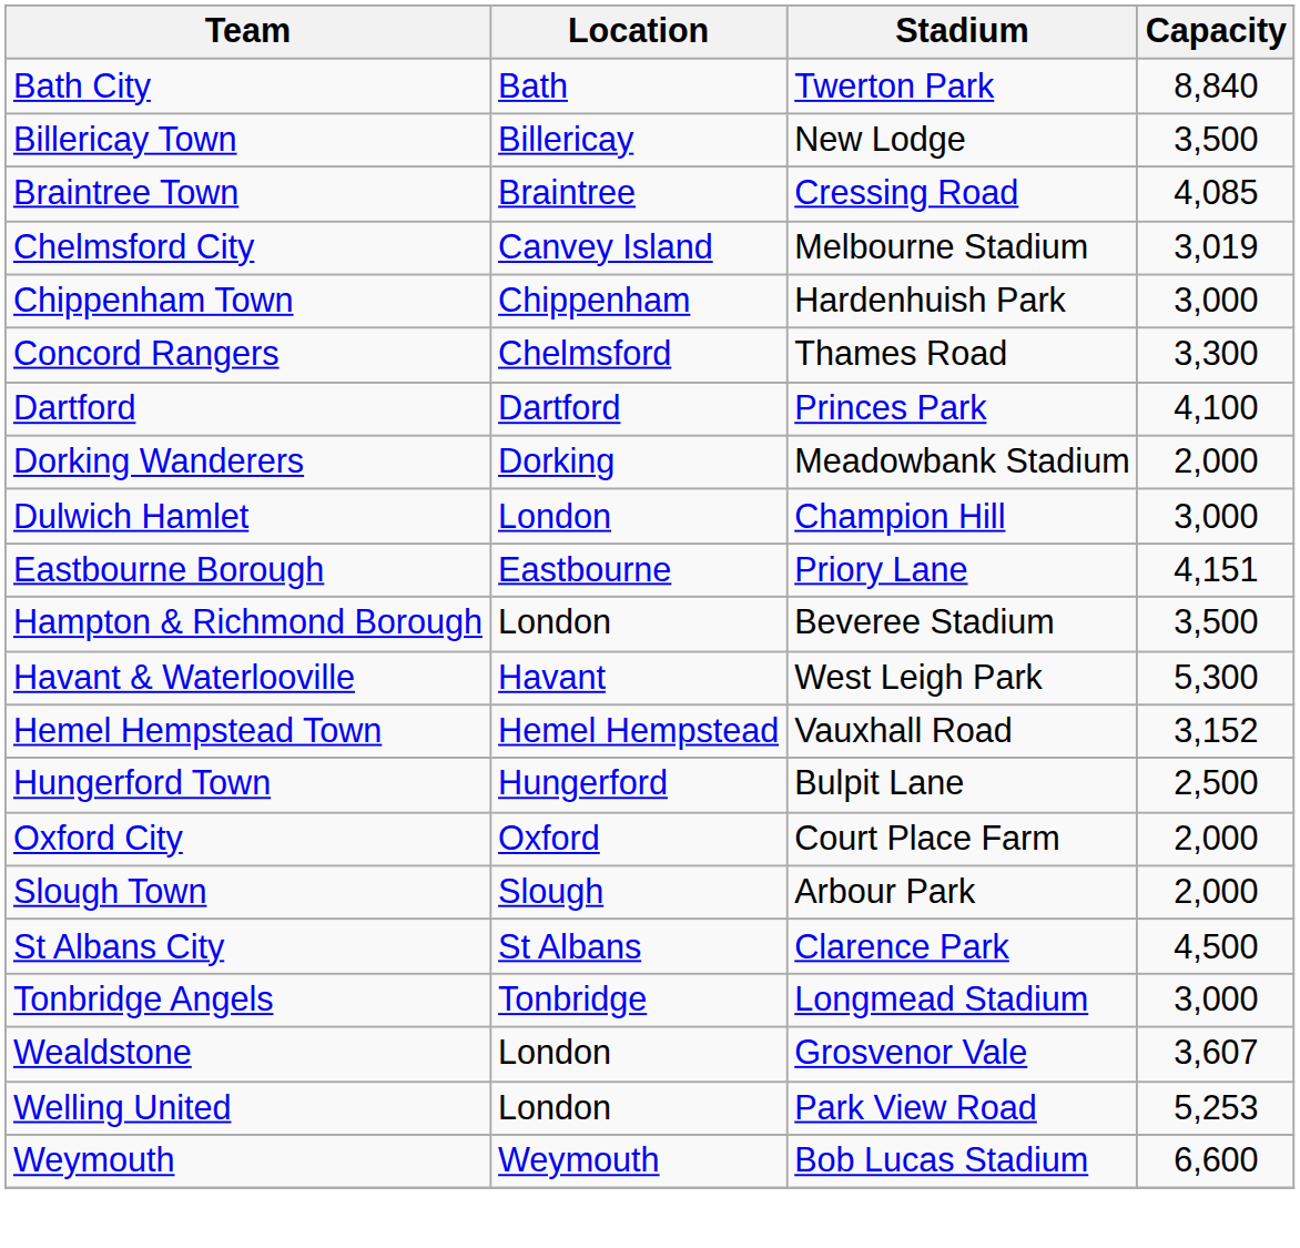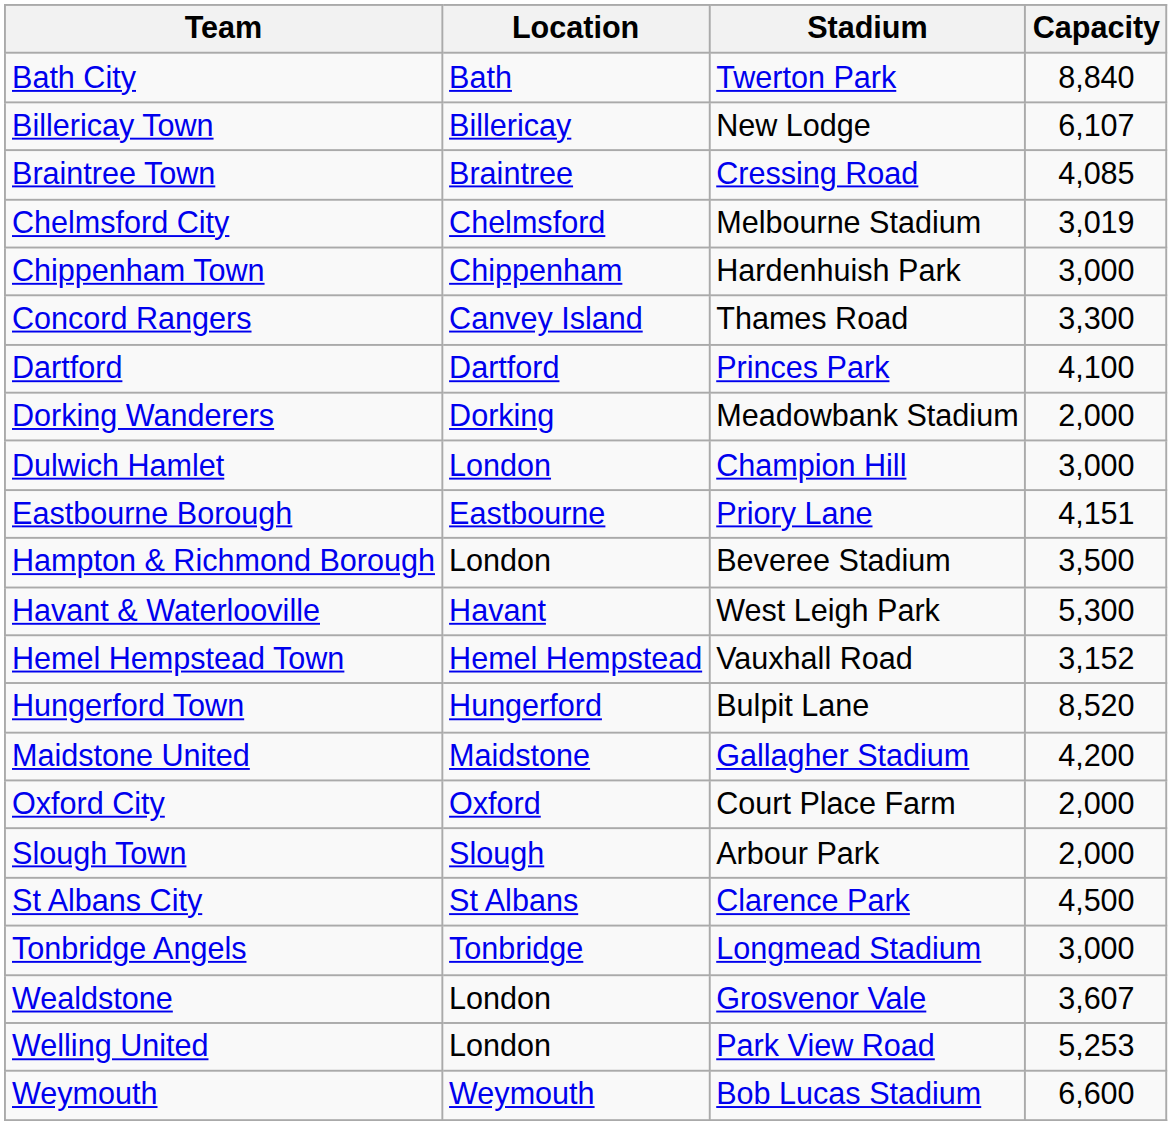 <table class="wikitable sortable">
 <tr>
 <th>Team</th>
 <th>Location</th>
 <th>Stadium</th>
 <th>Capacity</th>
 </tr>
 <tr>
 <td><a href='#'>Bath City</a></td>
 <td><a href='#'>Bath</a> </td>
 <td><a href='#'>Twerton Park</a></td>
 <td align="center">8,840</td>
 </tr>
 <tr>
 <td><a href='#'>Billericay Town</a></td>
 <td><a href='#'>Billericay</a></td>
 <td>New Lodge</td>
-<td align="center">3,500</td>
+<td align="center">6,107</td>
 </tr>
 <tr>
 <td><a href='#'>Braintree Town</a></td>
 <td><a href='#'>Braintree</a></td>
 <td><a href='#'>Cressing Road</a></td>
 <td align="center">4,085</td>
 </tr>
 <tr>
 <td><a href='#'>Chelmsford City</a></td>
-<td><a href='#'>Canvey Island</a></td>
+<td><a href='#'>Chelmsford</a></td>
 <td>Melbourne Stadium</td>
 <td align="center">3,019</td>
 </tr>
 <tr>
 <td><a href='#'>Chippenham Town</a></td>
 <td><a href='#'>Chippenham</a></td>
 <td>Hardenhuish Park</td>
 <td align="center">3,000</td>
 </tr>
 <tr>
 <td><a href='#'>Concord Rangers</a></td>
-<td><a href='#'>Chelmsford</a></td>
+<td><a href='#'>Canvey Island</a></td>
 <td>Thames Road</td>
 <td align="center">3,300</td>
 </tr>
 <tr>
 <td><a href='#'>Dartford</a></td>
 <td><a href='#'>Dartford</a></td>
 <td><a href='#'>Princes Park</a></td>
 <td align="center">4,100</td>
 </tr>
 <tr>
 <td><a href='#'>Dorking Wanderers</a></td>
 <td><a href='#'>Dorking</a></td>
 <td>Meadowbank Stadium</td>
 <td align="center">2,000</td>
 </tr>
 <tr>
 <td><a href='#'>Dulwich Hamlet</a></td>
 <td><a href='#'>London</a> </td>
 <td><a href='#'>Champion Hill</a></td>
 <td align="center">3,000</td>
 </tr>
 <tr>
 <td><a href='#'>Eastbourne Borough</a></td>
 <td><a href='#'>Eastbourne</a></td>
 <td><a href='#'>Priory Lane</a></td>
 <td align="center">4,151</td>
 </tr>
 <tr>
 <td><a href='#'>Hampton & Richmond Borough</a></td>
 <td>London </td>
 <td>Beveree Stadium</td>
 <td align="center">3,500</td>
 </tr>
 <tr>
 <td><a href='#'>Havant & Waterlooville</a></td>
 <td><a href='#'>Havant</a></td>
 <td>West Leigh Park</td>
 <td align="center">5,300</td>
 </tr>
 <tr>
 <td><a href='#'>Hemel Hempstead Town</a></td>
 <td><a href='#'>Hemel Hempstead</a></td>
 <td>Vauxhall Road</td>
 <td align="center">3,152</td>
 </tr>
 <tr>
 <td><a href='#'>Hungerford Town</a></td>
 <td><a href='#'>Hungerford</a></td>
 <td>Bulpit Lane</td>
-<td align="center">2,500</td>
+<td align="center">8,520</td>
+</tr>
+<tr>
+<td><a href='#'>Maidstone United</a></td>
+<td><a href='#'>Maidstone</a></td>
+<td><a href='#'>Gallagher Stadium</a></td>
+<td align="center">4,200</td>
 </tr>
 <tr>
 <td><a href='#'>Oxford City</a></td>
 <td><a href='#'>Oxford</a> </td>
 <td>Court Place Farm</td>
 <td align="center">2,000</td>
 </tr>
 <tr>
 <td><a href='#'>Slough Town</a></td>
 <td><a href='#'>Slough</a></td>
 <td>Arbour Park</td>
 <td align="center">2,000</td>
 </tr>
 <tr>
 <td><a href='#'>St Albans City</a></td>
 <td><a href='#'>St Albans</a></td>
 <td><a href='#'>Clarence Park</a></td>
 <td align="center">4,500</td>
 </tr>
 <tr>
 <td><a href='#'>Tonbridge Angels</a></td>
 <td><a href='#'>Tonbridge</a></td>
 <td><a href='#'>Longmead Stadium</a></td>
 <td align="center">3,000</td>
 </tr>
 <tr>
 <td><a href='#'>Wealdstone</a></td>
 <td>London </td>
 <td><a href='#'>Grosvenor Vale</a></td>
 <td align="center">3,607</td>
 </tr>
 <tr>
 <td><a href='#'>Welling United</a></td>
 <td>London </td>
 <td><a href='#'>Park View Road</a></td>
 <td align="center">5,253</td>
 </tr>
 <tr>
 <td><a href='#'>Weymouth</a></td>
 <td><a href='#'>Weymouth</a></td>
 <td><a href='#'>Bob Lucas Stadium</a></td>
 <td align="center">6,600</td>
 </tr>
 <tr>
 </tr>
 </table>
